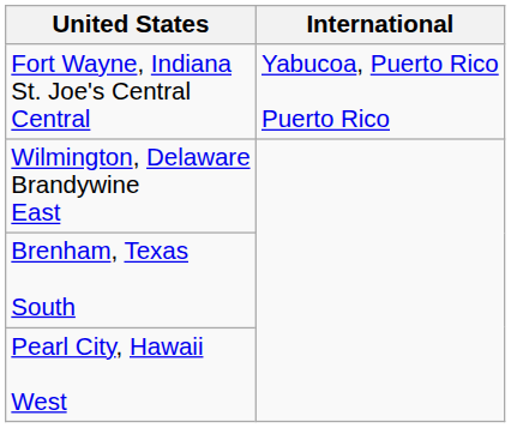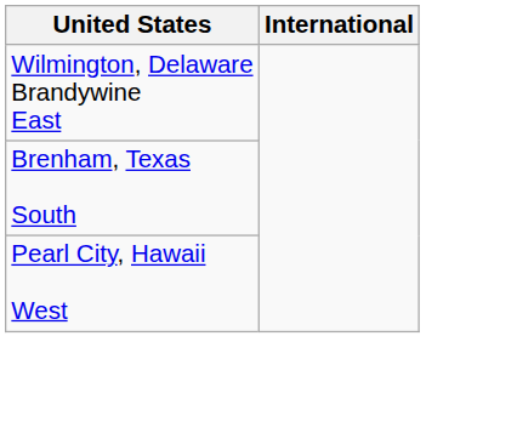 <table class="wikitable">
 <tr>
 <th>United States</th>
 <th>International</th>
-</tr>
-<tr>
-<td> <a href='#'>Fort Wayne</a>, <a href='#'>Indiana</a><br>St. Joe's Central<br><a href='#'>Central</a></td>
-<td> <a href='#'>Yabucoa</a>, <a href='#'>Puerto Rico</a><br><br><a href='#'>Puerto Rico</a></td>
 </tr>
 <tr>
 <td> <a href='#'>Wilmington</a>, <a href='#'>Delaware</a><br>Brandywine<br><a href='#'>East</a></td>
 <td rowspan=3></td>
 </tr>
 <tr>
 <td> <a href='#'>Brenham</a>, <a href='#'>Texas</a><br><br><a href='#'>South</a></td>
 </tr>
 <tr>
 <td> <a href='#'>Pearl City</a>, <a href='#'>Hawaii</a><br><br><a href='#'>West</a></td>
 </tr>
 </table>
